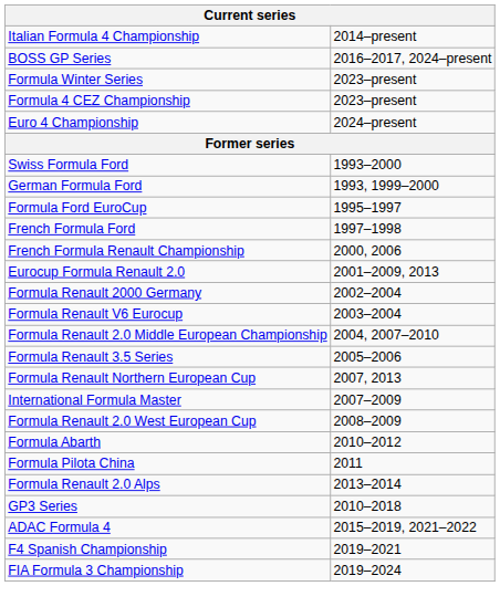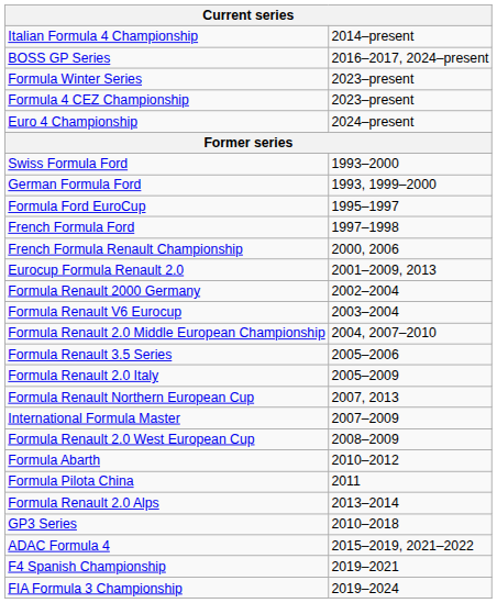 <table class="wikitable" border="1" style="font-size:85%;">
 <tr>
 <th colspan=2>Current series</th>
 </tr>
 <tr>
 <td><a href='#'>Italian Formula 4 Championship</a></td>
 <td>2014–present</td>
 </tr>
 <tr>
 <td><a href='#'>BOSS GP Series</a></td>
 <td>2016–2017, 2024–present</td>
 </tr>
 <tr>
 <td><a href='#'>Formula Winter Series</a></td>
 <td>2023–present</td>
 </tr>
 <tr>
 <td><a href='#'>Formula 4 CEZ Championship</a></td>
 <td>2023–present</td>
 </tr>
 <tr>
 <td><a href='#'>Euro 4 Championship</a></td>
 <td>2024–present</td>
 </tr>
 <tr>
 <th colspan=2>Former series</th>
 </tr>
 <tr>
 <td><a href='#'>Swiss Formula Ford</a></td>
 <td>1993–2000</td>
 </tr>
 <tr>
 <td><a href='#'>German Formula Ford</a></td>
 <td>1993, 1999–2000</td>
 </tr>
 <tr>
 <td><a href='#'>Formula Ford EuroCup</a></td>
 <td>1995–1997</td>
 </tr>
 <tr>
 <td><a href='#'>French Formula Ford</a></td>
 <td>1997–1998</td>
 </tr>
 <tr>
 <td><a href='#'>French Formula Renault Championship</a></td>
 <td>2000, 2006</td>
 </tr>
 <tr>
 <td><a href='#'>Eurocup Formula Renault 2.0</a></td>
 <td>2001–2009, 2013</td>
 </tr>
 <tr>
 <td><a href='#'>Formula Renault 2000 Germany</a></td>
 <td>2002–2004</td>
 </tr>
 <tr>
 <td><a href='#'>Formula Renault V6 Eurocup</a></td>
 <td>2003–2004</td>
 </tr>
 <tr>
 <td><a href='#'>Formula Renault 2.0 Middle European Championship</a></td>
 <td>2004, 2007–2010</td>
 </tr>
 <tr>
 <td><a href='#'>Formula Renault 3.5 Series</a></td>
 <td>2005–2006</td>
 </tr>
 <tr>
+<td><a href='#'>Formula Renault 2.0 Italy</a></td>
+<td>2005–2009</td>
+</tr>
+<tr>
 <td><a href='#'>Formula Renault Northern European Cup</a></td>
 <td>2007, 2013</td>
 </tr>
 <tr>
 <td><a href='#'>International Formula Master</a></td>
 <td>2007–2009</td>
 </tr>
 <tr>
 <td><a href='#'>Formula Renault 2.0 West European Cup</a></td>
 <td>2008–2009</td>
 </tr>
 <tr>
 <td><a href='#'>Formula Abarth</a></td>
 <td>2010–2012</td>
 </tr>
 <tr>
 <td><a href='#'>Formula Pilota China</a></td>
 <td>2011</td>
 </tr>
 <tr>
 <td><a href='#'>Formula Renault 2.0 Alps</a></td>
 <td>2013–2014</td>
 </tr>
 <tr>
 <td><a href='#'>GP3 Series</a></td>
 <td>2010–2018</td>
 </tr>
 <tr>
 <td><a href='#'>ADAC Formula 4</a></td>
 <td>2015–2019, 2021–2022</td>
 </tr>
 <tr>
 <td><a href='#'>F4 Spanish Championship</a></td>
 <td>2019–2021</td>
 </tr>
 <tr>
 <td><a href='#'>FIA Formula 3 Championship</a></td>
 <td>2019–2024</td>
 </tr>
 </table>
